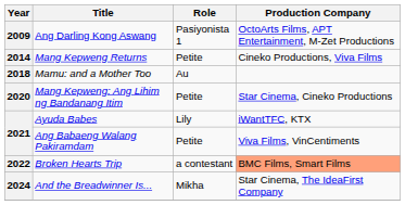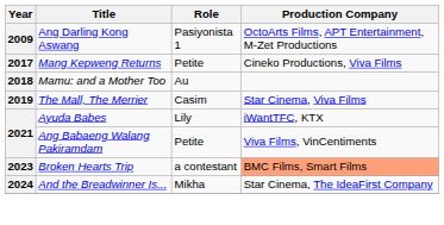 <table class="wikitable sortable plainrowheaders">
 <tr>
 <th scope="col">Year</th>
 <th scope="col">Title</th>
 <th scope="col">Role</th>
 <th scope="col">Production Company</th>
 </tr>
 <tr>
 <th scope="row">2009</th>
 <td><a href='#'>Ang Darling Kong Aswang</a></td>
 <td>Pasiyonista 1</td>
 <td><a href='#'>OctoArts Films</a>, <a href='#'>APT Entertainment</a>, M-Zet Productions</td>
 </tr>
 <tr>
-<th scope="row">2014</th>
+<th scope="row">2017</th>
 <td><em><a href='#'>Mang Kepweng Returns</a></em></td>
 <td>Petite</td>
 <td>Cineko Productions, <a href='#'>Viva Films</a></td>
 </tr>
 <tr>
 <th scope="row">2018</th>
 <td><em>Mamu: and a Mother Too</em></td>
 <td>Au</td>
 <td></td>
 </tr>
 <tr>
-<th scope="row">2020</th>
-<td><em><a href='#'>Mang Kepweng: Ang Lihim ng Bandanang Itim</a></em></td>
-<td>Petite</td>
-<td><a href='#'>Star Cinema</a>, Cineko Productions</td>
+<th scope="row">2019</th>
+<td><em><a href='#'>The Mall, The Merrier</a></em></td>
+<td>Casim</td>
+<td><a href='#'>Star Cinema</a>, <a href='#'>Viva Films</a></td>
 </tr>
 <tr>
 <th scope="row" rowspan="2">2021</th>
 <td><em><a href='#'>Ayuda Babes</a></em></td>
 <td>Lily</td>
 <td><a href='#'>iWantTFC</a>, KTX</td>
 </tr>
 <tr>
 <td><em><a href='#'>Ang Babaeng Walang Pakiramdam</a></em></td>
 <td>Petite</td>
 <td><a href='#'>Viva Films</a>, VinCentiments</td>
 </tr>
 <tr>
-<th scope="row">2022</th>
+<th scope="row">2023</th>
 <td><em><a href='#'>Broken Hearts Trip</a></em></td>
 <td>a contestant</td>
 <td style="background: lightsalmon;">BMC Films, Smart Films</td>
 </tr>
 <tr>
 <th scope="row">2024</th>
 <td><em><a href='#'>And the Breadwinner Is...</a></em></td>
 <td>Mikha</td>
 <td>Star Cinema, <a href='#'>The IdeaFirst Company</a></td>
 </tr>
 <tr>
 </tr>
 </table>
